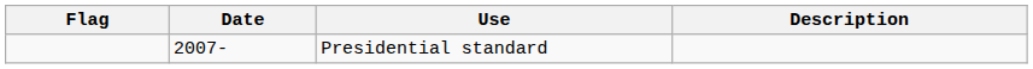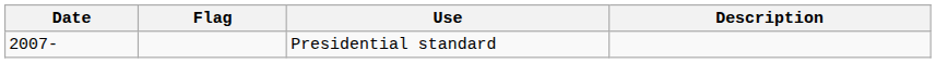 <table class="wikitable" style="background: #f9f9f9">
 <tr>
+<th width="100">Date</th>
 <th width="112">Flag</th>
-<th width="100">Date</th>
 <th width="250">Use</th>
 <th width="250">Description</th>
 </tr>
 <tr>
+<td>2007-</td>
 <td></td>
-<td>2007-</td>
 <td>Presidential standard</td>
 <td></td>
 </tr>
 </table>
